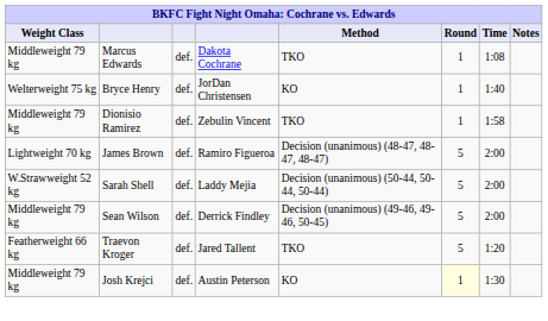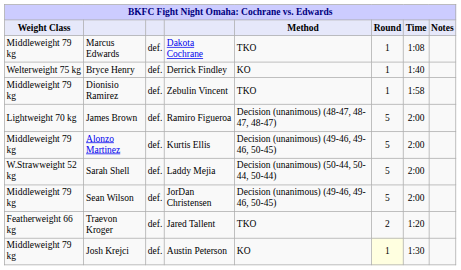 <table class="wikitable" style="font-size: 80%;">
 <tr>
 <th colspan="8" style="background-color: #ccf; color: #000080; text-align: center;"><strong>BKFC Fight Night Omaha: Cochrane vs. Edwards</strong></th>
 </tr>
 <tr>
 <th colspan="1" style="background-color: #E6E8FA; color: #000000; text-align: center;">Weight Class</th>
 <th colspan="1" style="background-color: #E6E8FA; color: #000000; text-align: center;"></th>
 <th colspan="1" style="background-color: #E6E8FA; color: #000000; text-align: center;"></th>
 <th colspan="1" style="background-color: #E6E8FA; color: #000000; text-align: center;"></th>
 <th colspan="1" style="background-color: #E6E8FA; color: #000000; text-align: center;">Method</th>
 <th colspan="1" style="background-color: #E6E8FA; color: #000000; text-align: center;">Round</th>
 <th colspan="1" style="background-color: #E6E8FA; color: #000000; text-align: center;">Time</th>
 <th colspan="1" style="background-color: #E6E8FA; color: #000000; text-align: center;">Notes</th>
 </tr>
 <tr>
 <td>Middleweight 79 kg</td>
 <td> Marcus Edwards</td>
 <td align=center>def.</td>
 <td> <a href='#'>Dakota Cochrane</a></td>
 <td>TKO</td>
 <td align=center>1</td>
 <td align=center>1:08</td>
 <td></td>
 </tr>
 <tr>
 <td>Welterweight 75 kg</td>
 <td> Bryce Henry</td>
 <td>def.</td>
-<td> JorDan Christensen</td>
+<td> Derrick Findley</td>
 <td>KO</td>
 <td align="center">1</td>
 <td align="center">1:40</td>
 <td></td>
 </tr>
 <tr>
 <td>Middleweight 79 kg</td>
 <td> Dionisio Ramirez</td>
 <td align=center>def.</td>
 <td> Zebulin Vincent</td>
 <td>TKO</td>
 <td align=center>1</td>
 <td align=center>1:58</td>
 <td></td>
 </tr>
 <tr>
 <td>Lightweight 70 kg</td>
 <td> James Brown</td>
 <td align="center">def.</td>
 <td> Ramiro Figueroa</td>
 <td>Decision (unanimous) (48-47, 48-47, 48-47)</td>
 <td align="center">5</td>
 <td align="center">2:00</td>
 <td></td>
 </tr>
 <tr>
+<td>Middleweight 79 kg</td>
+<td> <a href='#'>Alonzo Martinez</a></td>
+<td align="center">def.</td>
+<td> Kurtis Ellis</td>
+<td>Decision (unanimous) (49-46, 49-46, 50-45)</td>
+<td align="center">5</td>
+<td align="center">2:00</td>
+<td></td>
+</tr>
+<tr>
 <td>W.Strawweight 52 kg</td>
 <td> Sarah Shell</td>
 <td>def.</td>
 <td> Laddy Mejia</td>
 <td>Decision (unanimous) (50-44, 50-44, 50-44)</td>
 <td align="center">5</td>
 <td align="center">2:00</td>
 <td></td>
 </tr>
 <tr>
 <td>Middleweight 79 kg</td>
 <td> Sean Wilson</td>
 <td>def.</td>
-<td> Derrick Findley</td>
+<td> JorDan Christensen</td>
 <td>Decision (unanimous) (49-46, 49-46, 50-45)</td>
 <td align="center">5</td>
 <td align="center">2:00</td>
 <td></td>
 </tr>
 <tr>
 <td>Featherweight 66 kg</td>
 <td> Traevon Kroger</td>
 <td>def.</td>
 <td> Jared Tallent</td>
 <td>TKO</td>
-<td align="center">5</td>
+<td align="center">2</td>
 <td align="center">1:20</td>
 <td></td>
 </tr>
 <tr>
 <td>Middleweight 79 kg</td>
 <td> Josh Krejci</td>
 <td align="center">def.</td>
 <td> Austin Peterson</td>
 <td>KO</td>
 <td align="center" style="background: lightyellow;">1</td>
 <td align="center">1:30</td>
 <td></td>
 </tr>
 </table>
